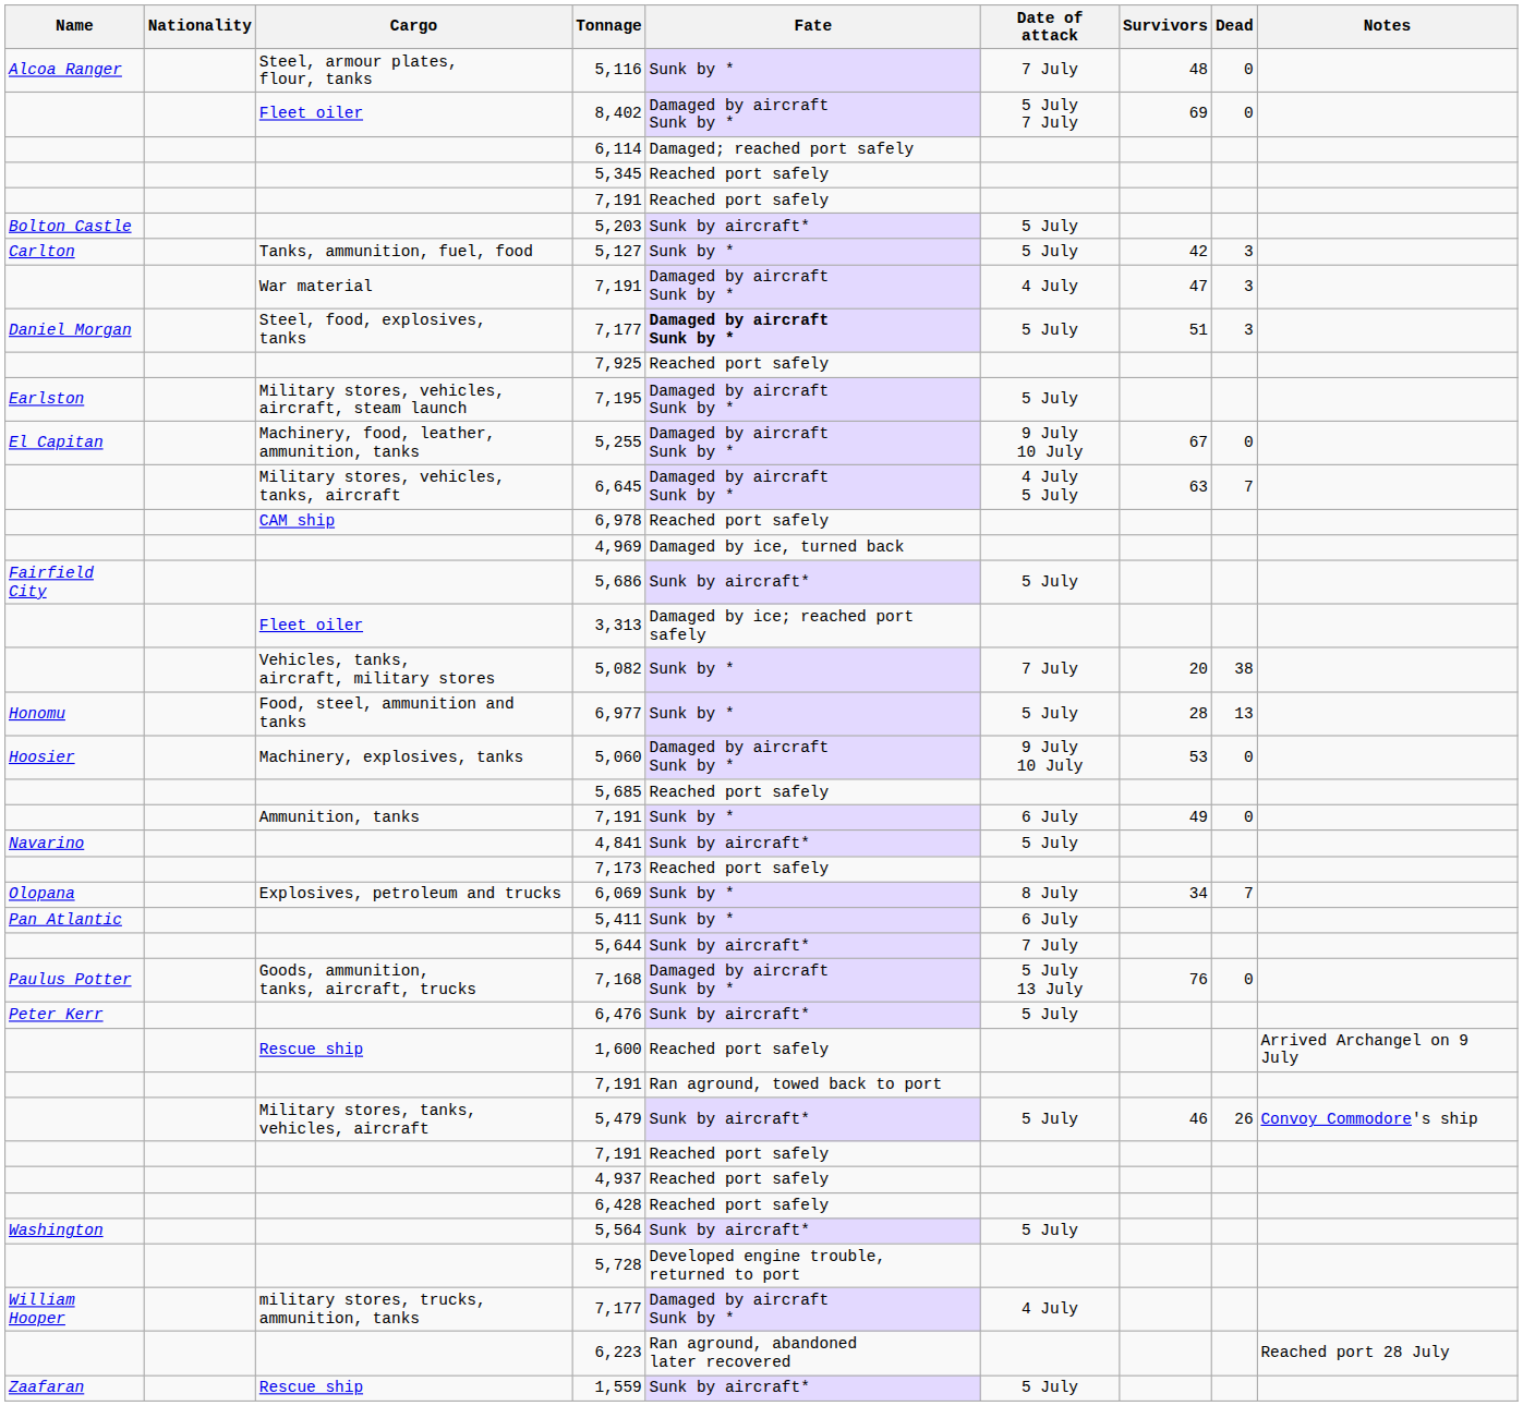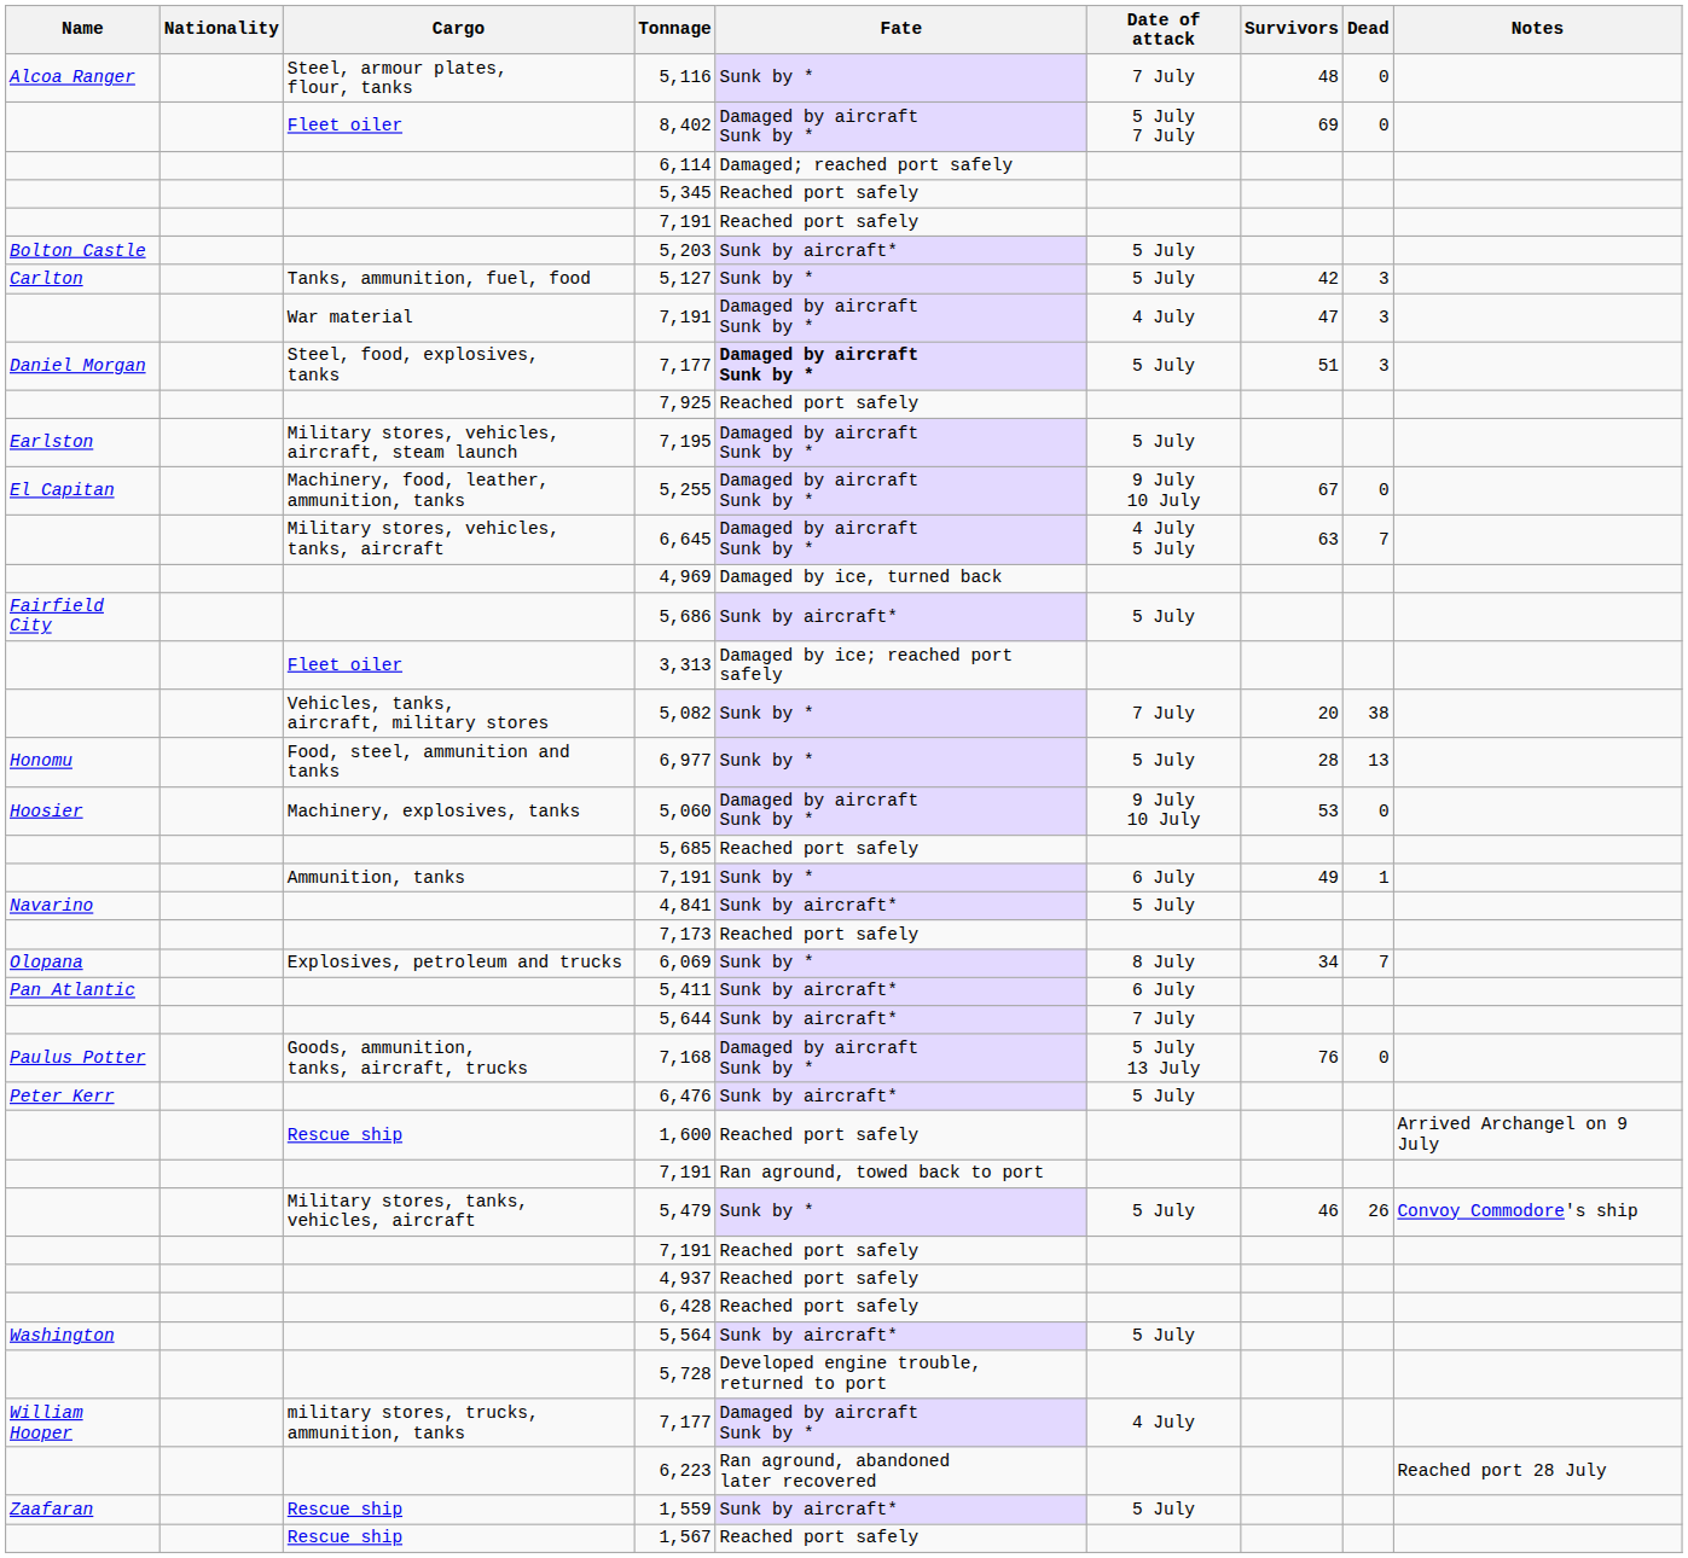 <table class="wikitable sortable nowraplinks">
 <tr>
 <th>Name</th>
 <th>Nationality</th>
 <th>Cargo</th>
 <th>Tonnage</th>
 <th>Fate</th>
 <th>Date of attack</th>
 <th>Survivors</th>
 <th>Dead</th>
 <th class="unsortable">Notes</th>
 </tr>
 <tr>
 <td align="left"><em><a href='#'>Alcoa Ranger</a></em></td>
 <td align="left"></td>
 <td align="left">Steel, armour plates,<br> flour, tanks</td>
 <td align="right">5,116</td>
 <td style="background:#e3d9ff;" align="left">Sunk by *</td>
 <td align="center">7 July</td>
 <td align="right">48</td>
 <td align="right">0</td>
 <td></td>
 </tr>
 <tr>
 <td align="left"></td>
 <td align="left"></td>
 <td align="left"><a href='#'>Fleet oiler</a></td>
 <td align="right">8,402</td>
 <td style="background:#e3d9ff;" align="left">Damaged by aircraft<br>Sunk by *</td>
 <td align="center">5 July<br>7 July</td>
 <td align="right">69</td>
 <td align="right">0</td>
 <td></td>
 </tr>
 <tr>
 <td align="left"></td>
 <td align="left"></td>
 <td></td>
 <td align="right">6,114</td>
 <td align="left">Damaged; reached port safely</td>
 <td></td>
 <td></td>
 <td></td>
 <td></td>
 </tr>
 <tr>
 <td align="left"></td>
 <td align="left"></td>
 <td></td>
 <td align="right">5,345</td>
 <td>Reached port safely</td>
 <td></td>
 <td></td>
 <td></td>
 <td></td>
 </tr>
 <tr>
 <td align="left"></td>
 <td align="left"></td>
 <td></td>
 <td align="right">7,191</td>
 <td>Reached port safely</td>
 <td></td>
 <td></td>
 <td></td>
 <td></td>
 </tr>
 <tr>
 <td align="left"><em><a href='#'>Bolton Castle</a></em></td>
 <td align="left"></td>
 <td></td>
 <td align="right">5,203</td>
 <td style="background:#e3d9ff;">Sunk by aircraft*</td>
 <td align="center">5 July</td>
 <td></td>
 <td></td>
 <td></td>
 </tr>
 <tr>
 <td align="left"><em><a href='#'>Carlton</a></em></td>
 <td align="left"></td>
 <td>Tanks, ammunition, fuel, food</td>
 <td align="right">5,127</td>
 <td style="background:#e3d9ff;">Sunk by *</td>
 <td align="center">5 July</td>
 <td align="right">42</td>
 <td align="right">3</td>
 <td></td>
 </tr>
 <tr>
 <td align="left"></td>
 <td align="left"></td>
 <td>War material</td>
 <td align="right">7,191</td>
 <td style="background:#e3d9ff;">Damaged by aircraft<br>Sunk by *</td>
 <td align="center">4 July</td>
 <td align="right">47</td>
 <td align="right">3</td>
 <td></td>
 </tr>
 <tr>
 <td align="left"><em><a href='#'>Daniel Morgan</a></em></td>
 <td align="left"></td>
 <td>Steel, food, explosives,<br> tanks</td>
 <td align="right">7,177</td>
 <td style="background:#e3d9ff;"><strong>Damaged by aircraft<br>Sunk by *</strong></td>
 <td align="center">5 July</td>
 <td align="right">51</td>
 <td align="right">3</td>
 <td></td>
 </tr>
 <tr>
 <td align="left"></td>
 <td align="left"></td>
 <td></td>
 <td align="right">7,925</td>
 <td align="left">Reached port safely</td>
 <td></td>
 <td></td>
 <td></td>
 <td></td>
 </tr>
 <tr>
 <td align="left"><em><a href='#'>Earlston</a></em></td>
 <td align="left"></td>
 <td align="left">Military stores, vehicles, <br>aircraft, steam launch</td>
 <td align="right">7,195</td>
 <td style="background:#e3d9ff;">Damaged by aircraft<br>Sunk by *</td>
 <td align="center">5 July</td>
 <td></td>
 <td></td>
 <td></td>
 </tr>
 <tr>
 <td align="left"><em><a href='#'>El Capitan</a></em></td>
 <td align="left"></td>
 <td align="left">Machinery, food, leather,<br> ammunition, tanks</td>
 <td align="right">5,255</td>
 <td style="background:#e3d9ff;">Damaged by aircraft<br>Sunk by *</td>
 <td align="center">9 July<br>10 July</td>
 <td align="right">67</td>
 <td align="right">0</td>
 <td></td>
 </tr>
 <tr>
 <td align="left"></td>
 <td align="left"></td>
 <td align="left">Military stores, vehicles,<br> tanks, aircraft</td>
 <td align="right">6,645</td>
 <td style="background:#e3d9ff;">Damaged by aircraft<br>Sunk by *</td>
 <td align="center">4 July<br>5 July</td>
 <td align="right">63</td>
 <td align="right">7</td>
 <td></td>
 </tr>
 <tr>
 <td align="left"></td>
 <td align="left"></td>
-<td align="left"><a href='#'>CAM ship</a></td>
-<td align="right">6,978</td>
-<td>Reached port safely</td>
-<td></td>
-<td></td>
-<td></td>
-<td></td>
-</tr>
-<tr>
-<td align="left"></td>
-<td align="left"></td>
 <td></td>
 <td align="right">4,969</td>
 <td align="left">Damaged by ice, turned back</td>
 <td></td>
 <td></td>
 <td></td>
 <td></td>
 </tr>
 <tr>
 <td align="left"><em><a href='#'>Fairfield City</a></em></td>
 <td align="left"></td>
 <td></td>
 <td align="right">5,686</td>
 <td style="background:#e3d9ff;" align="left">Sunk by aircraft*</td>
 <td align="center">5 July</td>
 <td></td>
 <td></td>
 <td></td>
 </tr>
 <tr>
 <td align="left"></td>
 <td align="left"></td>
 <td><a href='#'>Fleet oiler</a></td>
 <td align="right">3,313</td>
 <td align="left">Damaged by ice; reached port safely</td>
 <td></td>
 <td></td>
 <td></td>
 <td></td>
 </tr>
 <tr>
 <td align="left"></td>
 <td align="left"></td>
 <td>Vehicles, tanks,<br> aircraft, military stores</td>
 <td align="right">5,082</td>
 <td style="background:#e3d9ff;" align="left">Sunk by *</td>
 <td align="center">7 July</td>
 <td align="right">20</td>
 <td align="right">38</td>
 <td></td>
 </tr>
 <tr>
 <td align="left"><em><a href='#'>Honomu</a></em></td>
 <td align="left"></td>
 <td>Food, steel, ammunition and tanks</td>
 <td align="right">6,977</td>
 <td style="background:#e3d9ff;" align="left">Sunk by *</td>
 <td align="center">5 July</td>
 <td align="right">28</td>
 <td align="right">13</td>
 <td></td>
 </tr>
 <tr>
 <td align="left"><em><a href='#'>Hoosier</a></em></td>
 <td align="left"></td>
 <td>Machinery, explosives, tanks</td>
 <td align="right">5,060</td>
 <td style="background:#e3d9ff;" align="left">Damaged by aircraft<br>Sunk by *</td>
 <td align="center">9 July<br>10 July</td>
 <td align="right">53</td>
 <td align="right">0</td>
 <td></td>
 </tr>
 <tr>
 <td align="left"></td>
 <td align="left"></td>
 <td></td>
 <td align="right">5,685</td>
 <td align="left">Reached port safely</td>
 <td></td>
 <td></td>
 <td></td>
 <td></td>
 </tr>
 <tr>
 <td align="left"></td>
 <td align="left"></td>
 <td>Ammunition, tanks</td>
 <td align="right">7,191</td>
 <td style="background:#e3d9ff;" align="left">Sunk by *</td>
 <td align="center">6 July</td>
 <td align="right">49</td>
-<td align="right">0</td>
+<td align="right">1</td>
 <td></td>
 </tr>
 <tr>
 <td align="left"><em><a href='#'>Navarino</a></em></td>
 <td align="left"></td>
 <td></td>
 <td align="right">4,841</td>
 <td style="background:#e3d9ff;" align="left">Sunk by aircraft*</td>
 <td align="center">5 July</td>
 <td></td>
 <td></td>
 <td></td>
 </tr>
 <tr>
 <td align="left"></td>
 <td align="left"></td>
 <td></td>
 <td align="right">7,173</td>
 <td align="left">Reached port safely</td>
 <td></td>
 <td></td>
 <td></td>
 <td></td>
 </tr>
 <tr>
 <td align="left"><em><a href='#'>Olopana</a></em></td>
 <td align="left"></td>
 <td>Explosives, petroleum and trucks</td>
 <td align="right">6,069</td>
 <td style="background:#e3d9ff;" align="left">Sunk by *</td>
 <td align="center">8 July</td>
 <td align="right">34</td>
 <td align="right">7</td>
 <td></td>
 </tr>
 <tr>
 <td align="left"><em><a href='#'>Pan Atlantic</a></em></td>
 <td align="left"></td>
 <td></td>
 <td align="right">5,411</td>
-<td style="background:#e3d9ff;" align="left">Sunk by *</td>
+<td style="background:#e3d9ff;" align="left">Sunk by aircraft*</td>
 <td align="center">6 July</td>
 <td></td>
 <td></td>
 <td></td>
 </tr>
 <tr>
 <td align="left"></td>
 <td align="left"></td>
 <td></td>
 <td align="right">5,644</td>
 <td style="background:#e3d9ff;" align="left">Sunk by aircraft*</td>
 <td align="center">7 July</td>
 <td></td>
 <td></td>
 <td></td>
 </tr>
 <tr>
 <td align="left"><em><a href='#'>Paulus Potter</a></em></td>
 <td align="left"></td>
 <td align="left">Goods, ammunition, <br>tanks, aircraft, trucks</td>
 <td align="right">7,168</td>
 <td style="background:#e3d9ff;" align="left">Damaged by aircraft<br>Sunk by *</td>
 <td align="center">5 July<br>13 July</td>
 <td align="right">76</td>
 <td align="right">0</td>
 <td></td>
 </tr>
 <tr>
 <td align="left"><em><a href='#'>Peter Kerr</a></em></td>
 <td align="left"></td>
 <td></td>
 <td align="right">6,476</td>
 <td style="background:#e3d9ff;" align="left">Sunk by aircraft*</td>
 <td align="center">5 July</td>
 <td></td>
 <td></td>
 <td></td>
 </tr>
 <tr>
 <td align="left"></td>
 <td align="left"></td>
 <td><a href='#'>Rescue ship</a></td>
 <td align="right">1,600</td>
 <td align="left">Reached port safely</td>
 <td></td>
 <td></td>
 <td></td>
 <td align="left">Arrived Archangel on 9 July</td>
 </tr>
 <tr>
 <td align="left"></td>
 <td align="left"></td>
 <td></td>
 <td align="right">7,191</td>
 <td align="left">Ran aground, towed back to port</td>
 <td></td>
 <td></td>
 <td></td>
 <td></td>
 </tr>
 <tr>
 <td align="left"></td>
 <td align="left"></td>
 <td>Military stores, tanks, <br>vehicles, aircraft</td>
 <td align="right">5,479</td>
-<td style="background:#e3d9ff;" align="left">Sunk by aircraft*</td>
+<td style="background:#e3d9ff;" align="left">Sunk by *</td>
 <td align="center">5 July</td>
 <td align="right">46</td>
 <td align="right">26</td>
 <td align="left"><a href='#'>Convoy Commodore</a>'s ship</td>
 </tr>
 <tr>
 <td align="left"></td>
 <td align="left"></td>
 <td></td>
 <td align="right">7,191</td>
 <td align="left">Reached port safely</td>
 <td></td>
 <td></td>
 <td></td>
 <td></td>
 </tr>
 <tr>
 <td align="left"></td>
 <td align="left"></td>
 <td></td>
 <td align="right">4,937</td>
 <td align="left">Reached port safely</td>
 <td></td>
 <td></td>
 <td></td>
 <td></td>
 </tr>
 <tr>
 <td align="left"></td>
 <td align="left"></td>
 <td></td>
 <td align="right">6,428</td>
 <td align="left">Reached port safely</td>
 <td></td>
 <td></td>
 <td></td>
 <td></td>
 </tr>
 <tr>
 <td align="left"><em><a href='#'>Washington</a></em></td>
 <td align="left"></td>
 <td></td>
 <td align="right">5,564</td>
 <td style="background:#e3d9ff;" align="left">Sunk by aircraft*</td>
 <td align="center">5 July</td>
 <td></td>
 <td></td>
 <td></td>
 </tr>
 <tr>
 <td align="left"></td>
 <td align="left"></td>
 <td></td>
 <td align="right">5,728</td>
 <td align="left">Developed engine trouble,<br>returned to port</td>
 <td></td>
 <td></td>
 <td></td>
 <td></td>
 </tr>
 <tr>
 <td align="left"><em><a href='#'>William Hooper</a></em></td>
 <td align="left"></td>
 <td>military stores, trucks, <br>ammunition, tanks</td>
 <td align="right">7,177</td>
 <td style="background:#e3d9ff;" align="left">Damaged by aircraft<br>Sunk by *</td>
 <td align="center">4 July</td>
 <td></td>
 <td></td>
 <td></td>
 </tr>
 <tr>
 <td align="left"></td>
 <td align="left"></td>
 <td></td>
 <td align="right">6,223</td>
 <td align="left">Ran aground, abandoned<br>later recovered</td>
 <td></td>
 <td></td>
 <td></td>
 <td align="left">Reached port 28 July</td>
 </tr>
 <tr>
 <td align="left"><em><a href='#'>Zaafaran</a></em></td>
 <td align="left"></td>
 <td><a href='#'>Rescue ship</a></td>
 <td align="right">1,559</td>
 <td style="background:#e3d9ff;" align="left">Sunk by aircraft*</td>
 <td align="center">5 July</td>
 <td></td>
 <td></td>
 <td></td>
 </tr>
 <tr>
+<td align="left"></td>
+<td align="left"></td>
+<td><a href='#'>Rescue ship</a></td>
+<td align="right">1,567</td>
+<td align="left">Reached port safely</td>
+<td></td>
+<td></td>
+<td></td>
+<td></td>
+</tr>
+<tr>
 </tr>
 </table>
